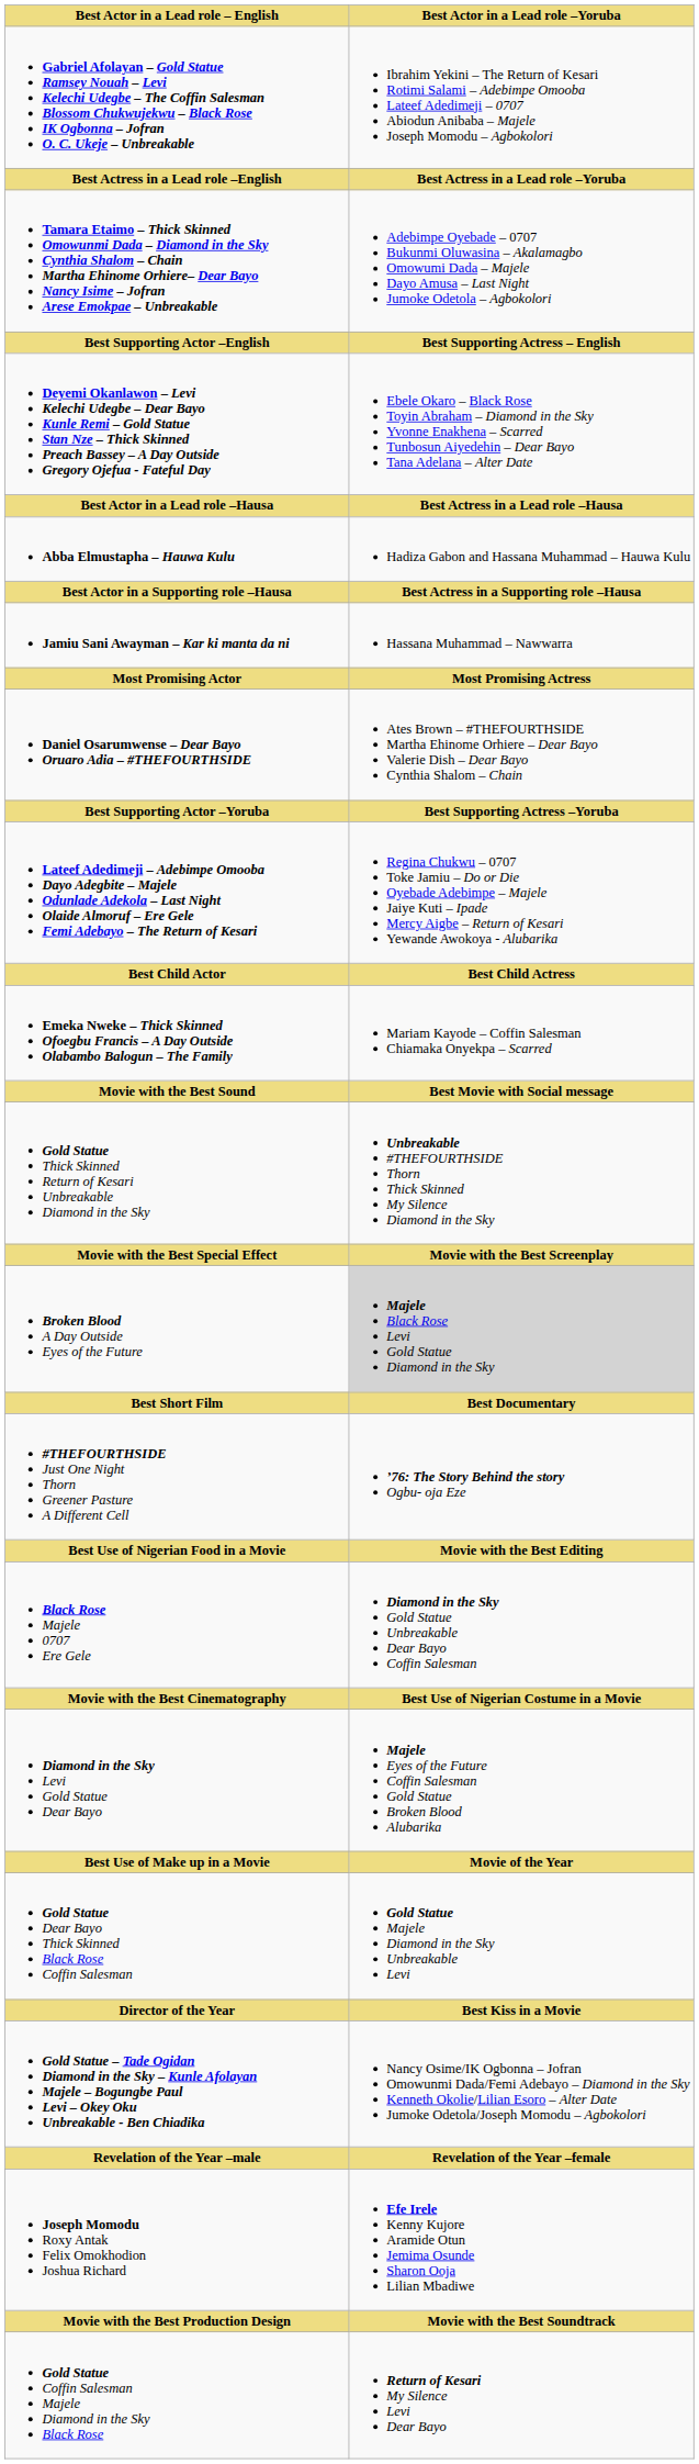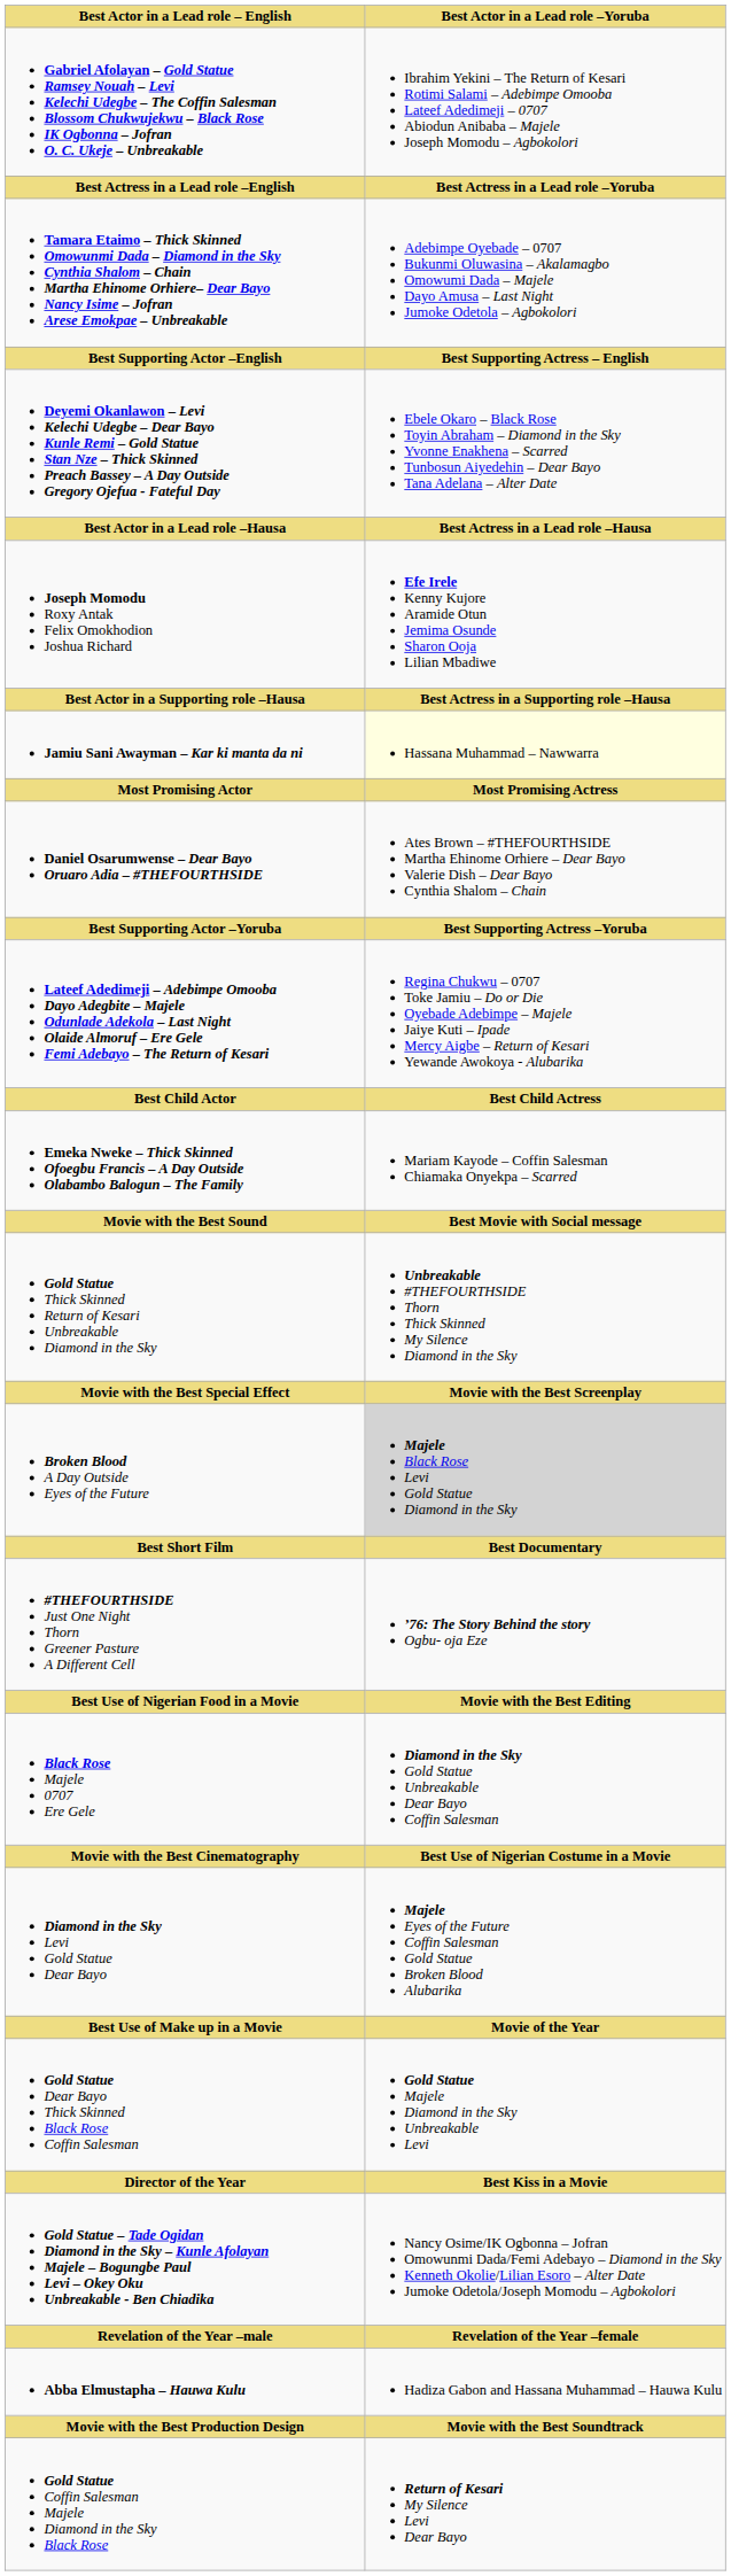 <table class="wikitable">
 <tr>
 <th style="background:#EEDD82; width:50%"><strong>Best Actor in a Lead role – English</strong></th>
 <th style="background:#EEDD82; width:50%"><strong>Best Actor in a Lead role –Yoruba</strong></th>
 </tr>
 <tr>
 <td><br><ul><li> <strong><a href='#'>Gabriel Afolayan</a> – <em><a href='#'>Gold Statue</a><strong><em></li><li><a href='#'>Ramsey Nouah</a> – </em><a href='#'>Levi</a><em></li><li><a href='#'>Kelechi Udegbe</a> – </em>The Coffin Salesman<em></li><li><a href='#'>Blossom Chukwujekwu</a> – </em><a href='#'>Black Rose</a><em></li><li><a href='#'>IK Ogbonna</a> – </em>Jofran<em></li><li><a href='#'>O. C. Ukeje</a> – </em>Unbreakable<em></li></ul></td>
 <td><br><ul><li> </strong>Ibrahim Yekini – </em>The Return of Kesari</em></strong></li><li><a href='#'>Rotimi Salami</a> – <em>Adebimpe Omooba</em></li><li><a href='#'>Lateef Adedimeji</a> – <em>0707</em></li><li>Abiodun Anibaba – <em>Majele</em></li><li>Joseph Momodu – <em>Agbokolori</em></li></ul></td>
 </tr>
 <tr>
 <th style="background:#EEDD82; width:50%"><strong>Best Actress in a Lead role –English</strong></th>
 <th style="background:#EEDD82; width:50%"><strong>Best Actress in a Lead role –Yoruba</strong></th>
 </tr>
 <tr>
 <td><br><ul><li> <strong><a href='#'>Tamara Etaimo</a> – <em>Thick Skinned<strong><em></li><li><a href='#'>Omowunmi Dada</a> – </em><a href='#'>Diamond in the Sky</a><em></li><li><a href='#'>Cynthia Shalom</a> – </em>Chain<em></li><li>Martha Ehinome Orhiere– </em><a href='#'>Dear Bayo</a><em></li><li><a href='#'>Nancy Isime</a> – </em>Jofran<em></li><li><a href='#'>Arese Emokpae</a> – </em>Unbreakable<em></li></ul></td>
 <td><br><ul><li> </strong><a href='#'>Adebimpe Oyebade</a> – </em>0707</em></strong></li><li><a href='#'>Bukunmi Oluwasina</a> – <em>Akalamagbo</em></li><li><a href='#'>Omowumi Dada</a> – <em>Majele</em></li><li><a href='#'>Dayo Amusa</a> – <em>Last Night</em></li><li><a href='#'>Jumoke Odetola</a> – <em>Agbokolori</em></li></ul></td>
 </tr>
 <tr>
 <th style="background:#EEDD82; width:50%"><strong>Best Supporting Actor –English</strong></th>
 <th style="background:#EEDD82; width:50%"><strong>Best Supporting Actress – English</strong></th>
 </tr>
 <tr>
 <td><br><ul><li> <strong><a href='#'>Deyemi Okanlawon</a> – <em>Levi<strong><em></li><li>Kelechi Udegbe – </em>Dear Bayo<em></li><li><a href='#'>Kunle Remi</a> – </em>Gold Statue<em></li><li><a href='#'>Stan Nze</a> – </em>Thick Skinned<em></li><li>Preach Bassey – </em>A Day Outside<em></li><li>Gregory Ojefua - </em>Fateful Day<em></li></ul></td>
 <td><br><ul><li></strong><a href='#'>Ebele Okaro</a> – </em><a href='#'>Black Rose</a></em></strong></li><li><a href='#'>Toyin Abraham</a> – <em>Diamond in the Sky</em></li><li><a href='#'>Yvonne Enakhena</a> – <em>Scarred</em></li><li><a href='#'>Tunbosun Aiyedehin</a> – <em>Dear Bayo</em></li><li><a href='#'>Tana Adelana</a> – <em>Alter Date</em></li></ul></td>
 </tr>
 <tr>
 <th style="background:#EEDD82; width:50%"><strong>Best Actor in a Lead role –Hausa</strong></th>
 <th style="background:#EEDD82; width:50%"><strong>Best Actress in a Lead role –Hausa</strong></th>
 </tr>
 <tr>
-<td><br><ul><li><strong>Abba Elmustapha – <em>Hauwa Kulu<strong><em></li></ul></td>
-<td><br><ul><li></strong>Hadiza Gabon and Hassana Muhammad – </em>Hauwa Kulu</em></strong></li></ul></td>
+<td><br><ul><li> <strong>Joseph Momodu</strong></li><li>Roxy Antak</li><li>Felix Omokhodion</li><li>Joshua Richard</li></ul></td>
+<td><br><ul><li><strong><a href='#'>Efe Irele</a></strong></li><li>Kenny Kujore</li><li>Aramide Otun</li><li><a href='#'>Jemima Osunde</a></li><li><a href='#'>Sharon Ooja</a></li><li>Lilian Mbadiwe</li></ul></td>
 </tr>
 <tr>
 <th style="background:#EEDD82; width:50%"><strong>Best Actor in a Supporting role –Hausa</strong></th>
 <th style="background:#EEDD82; width:50%"><strong>Best Actress in a Supporting role –Hausa</strong></th>
 </tr>
 <tr>
 <td><br><ul><li><strong>Jamiu Sani Awayman – <em>Kar ki manta da ni<strong><em></li></ul></td>
-<td><br><ul><li></strong>Hassana Muhammad – </em>Nawwarra</em></strong></li></ul></td>
+<td style="background: lightyellow;"><br><ul><li></strong>Hassana Muhammad – </em>Nawwarra</em></strong></li></ul></td>
 </tr>
 <tr>
 <th style="background:#EEDD82; width:50%"><strong>Most Promising Actor</strong></th>
 <th style="background:#EEDD82; width:50%"><strong>Most Promising Actress</strong></th>
 </tr>
 <tr>
 <td><br><ul><li> <strong>Daniel Osarumwense – <em>Dear Bayo<strong><em></li><li>Oruaro Adia – </em>#THEFOURTHSIDE<em></li></ul></td>
 <td><br><ul><li> </strong>Ates Brown – </em>#THEFOURTHSIDE</em></strong></li><li>Martha Ehinome Orhiere – <em>Dear Bayo</em></li><li>Valerie Dish – <em>Dear Bayo</em></li><li>Cynthia Shalom – <em>Chain</em></li></ul></td>
 </tr>
 <tr>
 <th style="background:#EEDD82; width:50%"><strong>Best Supporting Actor –Yoruba</strong></th>
 <th style="background:#EEDD82; width:50%"><strong>Best Supporting Actress –Yoruba</strong></th>
 </tr>
 <tr>
 <td><br><ul><li> <strong><a href='#'>Lateef Adedimeji</a> – <em>Adebimpe Omooba<strong><em></li><li>Dayo Adegbite – </em>Majele<em></li><li><a href='#'>Odunlade Adekola</a> – </em>Last Night<em></li><li>Olaide Almoruf – </em>Ere Gele<em></li><li><a href='#'>Femi Adebayo</a> – </em>The Return of Kesari<em></li></ul></td>
 <td><br><ul><li></strong><a href='#'>Regina Chukwu</a> – </em>0707</em></strong></li><li>Toke Jamiu – <em>Do or Die</em></li><li><a href='#'>Oyebade Adebimpe</a> – <em>Majele</em></li><li>Jaiye Kuti – <em>Ipade</em></li><li><a href='#'>Mercy Aigbe</a> – <em>Return of Kesari</em></li><li>Yewande Awokoya - <em>Alubarika</em></li></ul></td>
 </tr>
 <tr>
 <th style="background:#EEDD82; width:50%"><strong>Best Child Actor</strong></th>
 <th style="background:#EEDD82; width:50%"><strong>Best Child Actress</strong></th>
 </tr>
 <tr>
 <td><br><ul><li> <strong>Emeka Nweke – <em>Thick Skinned<strong><em></li><li>Ofoegbu Francis – </em>A Day Outside<em></li><li>Olabambo Balogun – </em>The Family<em></li></ul></td>
 <td><br><ul><li> </strong>Mariam Kayode – </em>Coffin Salesman</em></strong></li><li>Chiamaka Onyekpa – <em>Scarred</em></li></ul></td>
 </tr>
 <tr>
 <th style="background:#EEDD82; width:50%"><strong>Movie with the Best Sound</strong></th>
 <th style="background:#EEDD82; width:50%"><strong>Best Movie with Social message</strong></th>
 </tr>
 <tr>
 <td><br><ul><li> <strong><em>Gold Statue</em></strong></li><li><em>Thick Skinned</em></li><li><em>Return of Kesari</em></li><li><em>Unbreakable</em></li><li><em>Diamond in the Sky</em></li></ul></td>
 <td><br><ul><li> <strong><em>Unbreakable</em></strong></li><li><em>#THEFOURTHSIDE</em></li><li><em>Thorn</em></li><li><em>Thick Skinned</em></li><li><em>My Silence</em></li><li><em>Diamond in the Sky</em></li></ul></td>
 </tr>
 <tr>
 <th style="background:#EEDD82; width:50%"><strong>Movie with the Best Special Effect</strong></th>
 <th style="background:#EEDD82; width:50%"><strong>Movie with the Best Screenplay</strong></th>
 </tr>
 <tr>
 <td><br><ul><li> <strong><em>Broken Blood</em></strong></li><li><em>A Day Outside</em></li><li><em>Eyes of the Future</em></li></ul></td>
 <td style="background: lightgrey;"><br><ul><li> <strong><em>Majele</em></strong></li><li><em><a href='#'>Black Rose</a></em></li><li><em>Levi</em></li><li><em>Gold Statue</em></li><li><em>Diamond in the Sky</em></li></ul></td>
 </tr>
 <tr>
 <th style="background:#EEDD82; width:50%"><strong>Best Short Film</strong></th>
 <th style="background:#EEDD82; width:50%"><strong>Best Documentary</strong></th>
 </tr>
 <tr>
 <td><br><ul><li> <strong><em>#THEFOURTHSIDE</em></strong></li><li><em>Just One Night</em></li><li><em>Thorn</em></li><li><em>Greener Pasture</em></li><li><em>A Different Cell</em></li></ul></td>
 <td><br><ul><li> <strong><em>’76: The Story Behind the story</em></strong></li><li><em>Ogbu- oja Eze</em></li></ul></td>
 </tr>
 <tr>
 <th style="background:#EEDD82; width:50%"><strong>Best Use of Nigerian Food in a Movie</strong></th>
 <th style="background:#EEDD82; width:50%"><strong>Movie with the Best Editing</strong></th>
 </tr>
 <tr>
 <td><br><ul><li> <strong><em><a href='#'>Black Rose</a></em></strong></li><li><em>Majele</em></li><li><em>0707</em></li><li><em>Ere Gele</em></li></ul></td>
 <td><br><ul><li> <strong><em>Diamond in the Sky</em></strong></li><li><em>Gold Statue</em></li><li><em>Unbreakable</em></li><li><em>Dear Bayo</em></li><li><em>Coffin Salesman</em></li></ul></td>
 </tr>
 <tr>
 <th style="background:#EEDD82; width:50%"><strong>Movie with the Best Cinematography</strong></th>
 <th style="background:#EEDD82; width:50%"><strong>Best Use of Nigerian Costume in a Movie</strong></th>
 </tr>
 <tr>
 <td><br><ul><li> <strong><em>Diamond in the Sky</em></strong></li><li><em>Levi</em></li><li><em>Gold Statue</em></li><li><em>Dear Bayo</em></li></ul></td>
 <td><br><ul><li> <strong><em>Majele</em></strong></li><li><em>Eyes of the Future</em></li><li><em>Coffin Salesman</em></li><li><em>Gold Statue</em></li><li><em>Broken Blood</em></li><li><em>Alubarika</em></li></ul></td>
 </tr>
 <tr>
 <th style="background:#EEDD82; width:50%"><strong>Best Use of Make up in a Movie</strong></th>
 <th style="background:#EEDD82; width:50%"><strong>Movie of the Year</strong></th>
 </tr>
 <tr>
 <td><br><ul><li> <strong><em>Gold Statue</em></strong></li><li><em>Dear Bayo</em></li><li><em>Thick Skinned</em></li><li><em><a href='#'>Black Rose</a></em></li><li><em>Coffin Salesman</em></li></ul></td>
 <td><br><ul><li> <strong><em>Gold Statue</em></strong></li><li><em>Majele</em></li><li><em>Diamond in the Sky</em></li><li><em>Unbreakable</em></li><li><em>Levi</em></li></ul></td>
 </tr>
 <tr>
 <th style="background:#EEDD82; width:50%"><strong>Director of the Year</strong></th>
 <th style="background:#EEDD82; width:50%"><strong>Best Kiss in a Movie</strong></th>
 </tr>
 <tr>
 <td><br><ul><li> <strong><em>Gold Statue<em> – <a href='#'>Tade Ogidan</a><strong></li><li></em>Diamond in the Sky<em> – <a href='#'>Kunle Afolayan</a></li><li></em>Majele<em> – Bogungbe Paul</li><li></em>Levi<em> – Okey Oku</li><li></em>Unbreakable<em> - Ben Chiadika</li></ul></td>
 <td><br><ul><li> </strong>Nancy Osime/IK Ogbonna – </em>Jofran</em></strong></li><li>Omowunmi Dada/Femi Adebayo – <em>Diamond in the Sky</em></li><li><a href='#'>Kenneth Okolie</a>/<a href='#'>Lilian Esoro</a> – <em>Alter Date</em></li><li>Jumoke Odetola/Joseph Momodu – <em>Agbokolori</em></li></ul></td>
 </tr>
 <tr>
 <th style="background:#EEDD82; width:50%"><strong>Revelation of the Year –male</strong></th>
 <th style="background:#EEDD82; width:50%"><strong>Revelation of the Year –female</strong></th>
 </tr>
 <tr>
-<td><br><ul><li> <strong>Joseph Momodu</strong></li><li>Roxy Antak</li><li>Felix Omokhodion</li><li>Joshua Richard</li></ul></td>
-<td><br><ul><li><strong><a href='#'>Efe Irele</a></strong></li><li>Kenny Kujore</li><li>Aramide Otun</li><li><a href='#'>Jemima Osunde</a></li><li><a href='#'>Sharon Ooja</a></li><li>Lilian Mbadiwe</li></ul></td>
+<td><br><ul><li><strong>Abba Elmustapha – <em>Hauwa Kulu<strong><em></li></ul></td>
+<td><br><ul><li></strong>Hadiza Gabon and Hassana Muhammad – </em>Hauwa Kulu</em></strong></li></ul></td>
 </tr>
 <tr>
 <th style="background:#EEDD82; width:50%"><strong>Movie with the Best Production Design</strong></th>
 <th style="background:#EEDD82; width:50%"><strong>Movie with the Best Soundtrack</strong></th>
 </tr>
 <tr>
 <td><br><ul><li> <strong><em>Gold Statue</em></strong></li><li><em>Coffin Salesman</em></li><li><em>Majele</em></li><li><em>Diamond in the Sky</em></li><li><em><a href='#'>Black Rose</a></em></li></ul></td>
 <td><br><ul><li> <strong><em>Return of Kesari</em></strong></li><li><em>My Silence</em></li><li><em>Levi</em></li><li><em>Dear Bayo</em></li></ul></td>
 </tr>
 </table>
